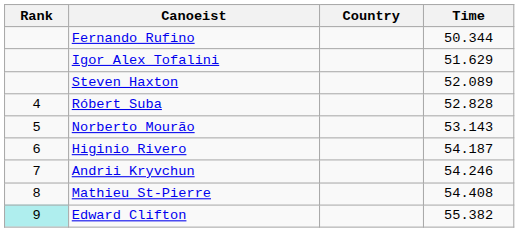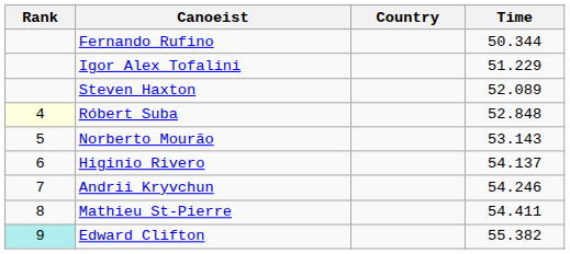 <table class="wikitable" style="text-align:center;width: 55%">
 <tr>
 <th>Rank</th>
 <th>Canoeist</th>
 <th>Country</th>
 <th>Time</th>
 </tr>
 <tr>
 <td></td>
 <td align="left"><a href='#'>Fernando Rufino</a></td>
 <td align="left"></td>
 <td>50.344</td>
 </tr>
 <tr>
 <td></td>
 <td align="left"><a href='#'>Igor Alex Tofalini</a></td>
 <td align="left"></td>
-<td>51.629</td>
+<td>51.229</td>
 </tr>
 <tr>
 <td></td>
 <td align="left"><a href='#'>Steven Haxton</a></td>
 <td align="left"></td>
 <td>52.089</td>
 </tr>
 <tr>
-<td>4</td>
+<td style="background: lightyellow;">4</td>
 <td align="left"><a href='#'>Róbert Suba</a></td>
 <td align="left"></td>
-<td>52.828</td>
+<td>52.848</td>
 </tr>
 <tr>
 <td>5</td>
 <td align="left"><a href='#'>Norberto Mourão</a></td>
 <td align="left"></td>
 <td>53.143</td>
 </tr>
 <tr>
 <td>6</td>
 <td align="left"><a href='#'>Higinio Rivero</a></td>
 <td align="left"></td>
-<td>54.187</td>
+<td>54.137</td>
 </tr>
 <tr>
 <td>7</td>
 <td align="left"><a href='#'>Andrii Kryvchun</a></td>
 <td align="left"></td>
 <td>54.246</td>
 </tr>
 <tr>
 <td>8</td>
 <td align="left"><a href='#'>Mathieu St-Pierre</a></td>
 <td align="left"></td>
-<td>54.408</td>
+<td>54.411</td>
 </tr>
 <tr>
 <td style="background: paleturquoise;">9</td>
 <td align="left"><a href='#'>Edward Clifton</a></td>
 <td align="left"></td>
 <td>55.382</td>
 </tr>
 </table>
